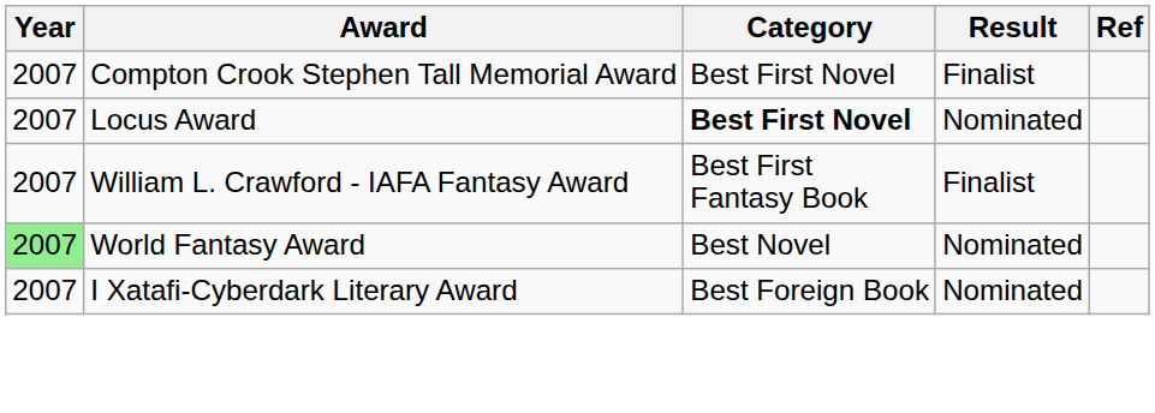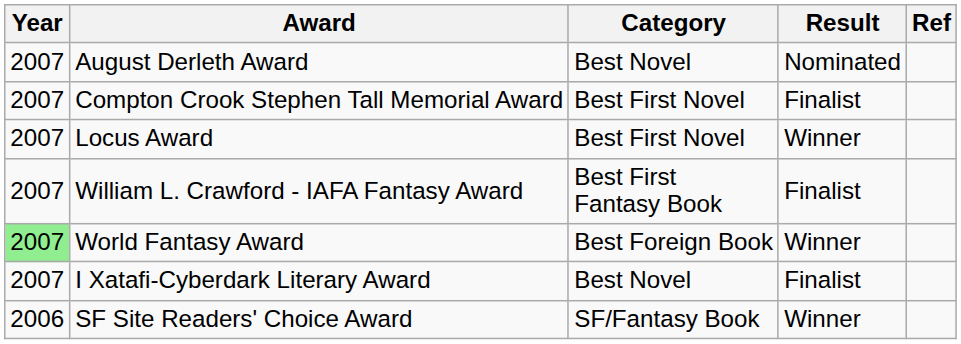 <table class="wikitable sortable">
 <tr>
 <th>Year</th>
 <th>Award</th>
 <th>Category</th>
 <th>Result</th>
 <th>Ref</th>
+</tr>
+<tr>
+<td>2007</td>
+<td>August Derleth Award</td>
+<td>Best Novel</td>
+<td>Nominated</td>
+<td></td>
 </tr>
 <tr>
 <td>2007</td>
 <td>Compton Crook Stephen Tall Memorial Award</td>
 <td>Best First Novel</td>
 <td>Finalist</td>
 <td></td>
 </tr>
 <tr>
 <td>2007</td>
 <td>Locus Award</td>
-<td><strong>Best First Novel</strong></td>
-<td>Nominated</td>
+<td>Best First Novel</td>
+<td>Winner</td>
 <td></td>
 </tr>
 <tr>
 <td>2007</td>
 <td>William L. Crawford - IAFA Fantasy Award</td>
 <td>Best First<br>Fantasy Book</td>
 <td>Finalist</td>
 <td></td>
 </tr>
 <tr>
 <td style="background: lightgreen;">2007</td>
 <td>World Fantasy Award</td>
-<td>Best Novel</td>
-<td>Nominated</td>
+<td>Best Foreign Book</td>
+<td>Winner</td>
 <td></td>
 </tr>
 <tr>
 <td>2007</td>
 <td>I Xatafi-Cyberdark Literary Award</td>
-<td>Best Foreign Book</td>
-<td>Nominated</td>
+<td>Best Novel</td>
+<td>Finalist</td>
+<td></td>
+</tr>
+<tr>
+<td>2006</td>
+<td>SF Site Readers' Choice Award</td>
+<td>SF/Fantasy Book</td>
+<td>Winner</td>
 <td></td>
 </tr>
 </table>
